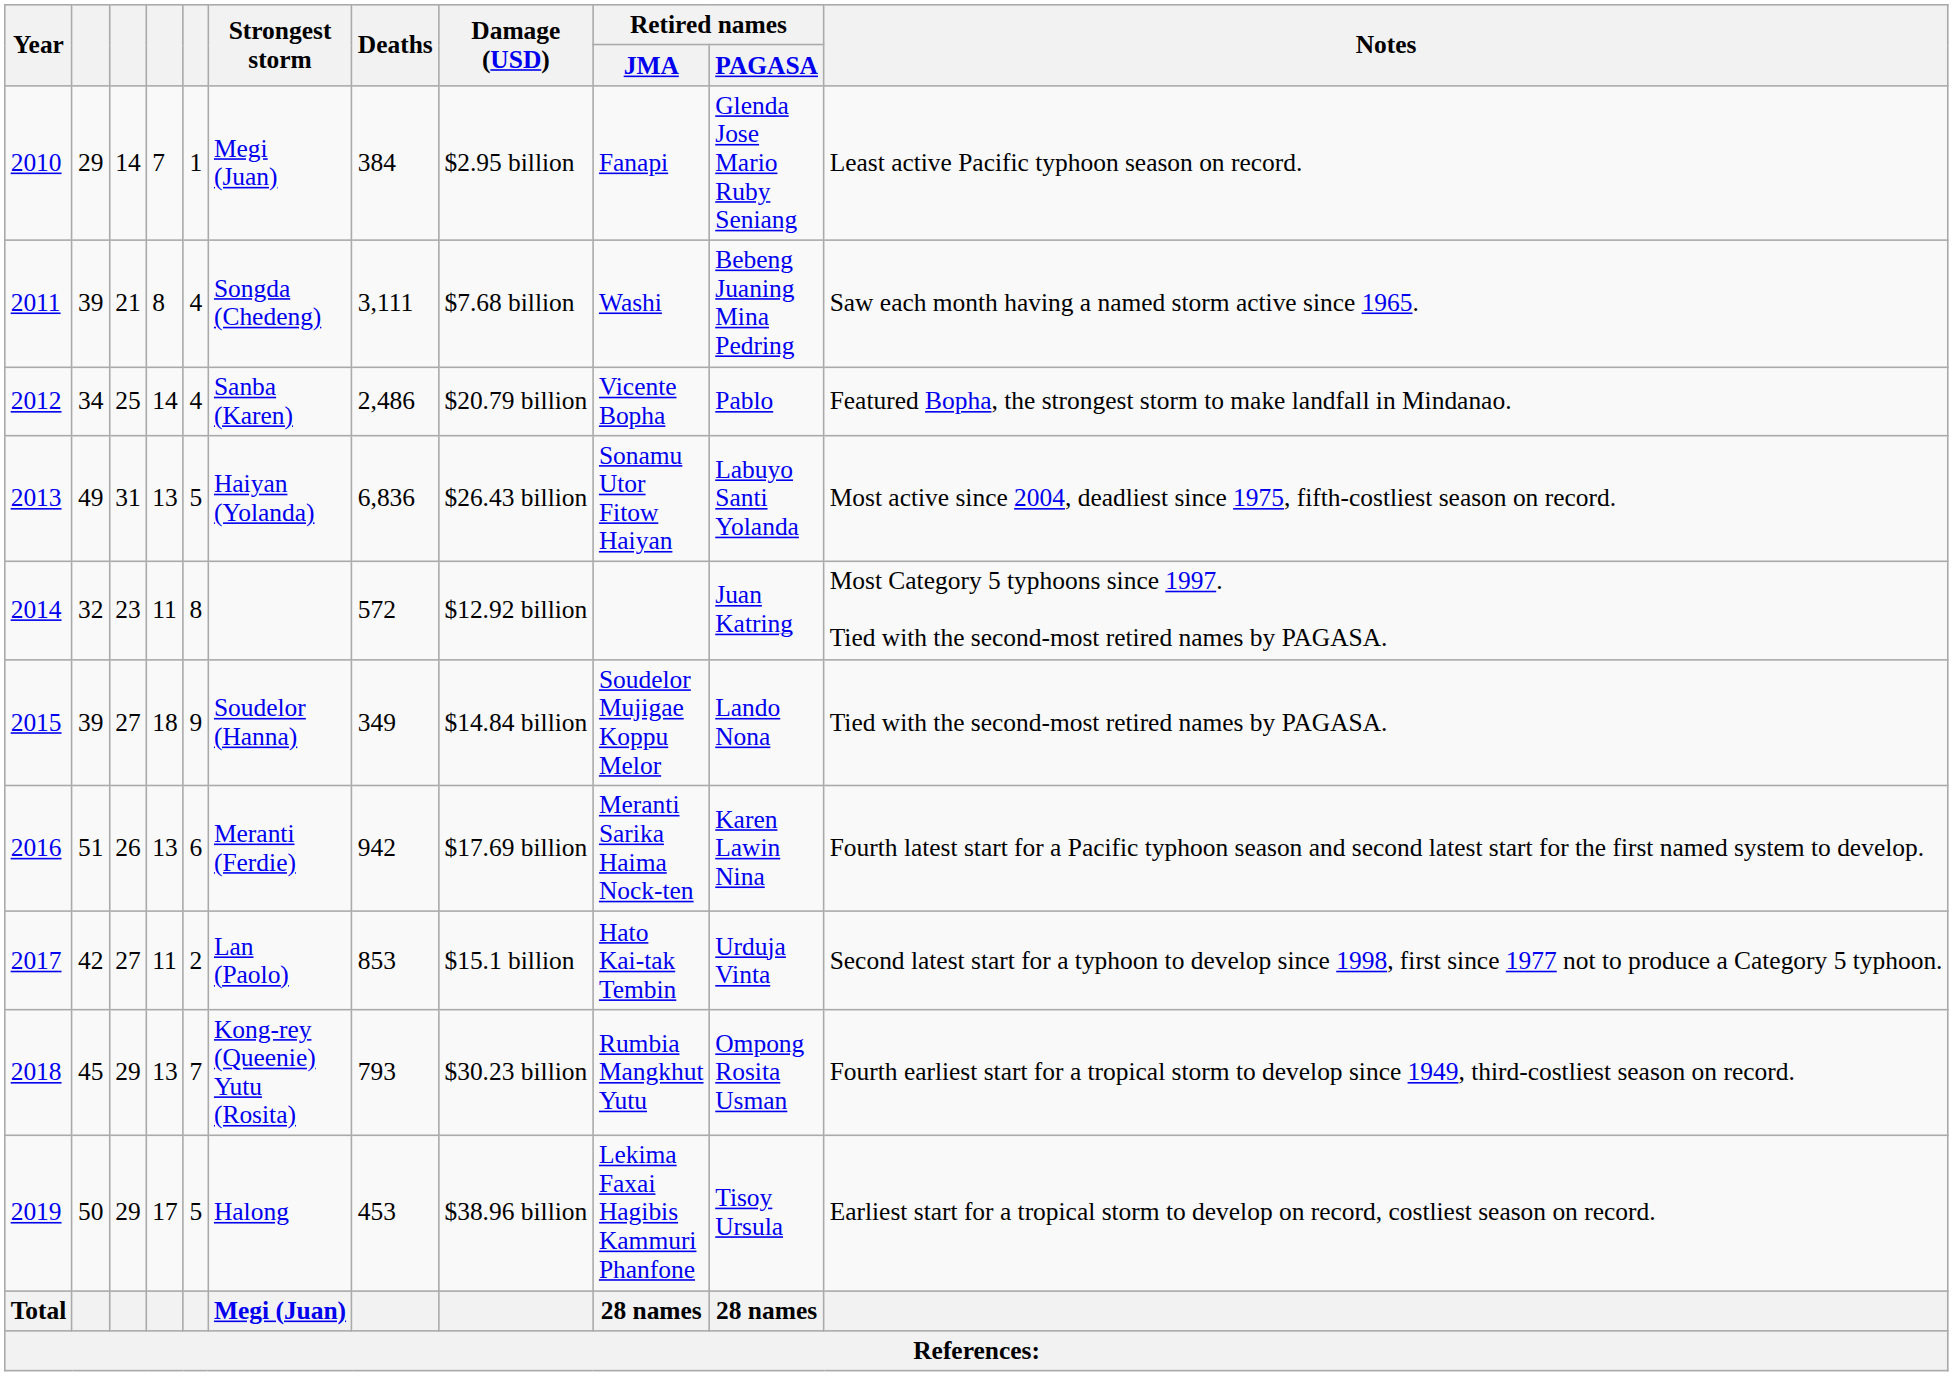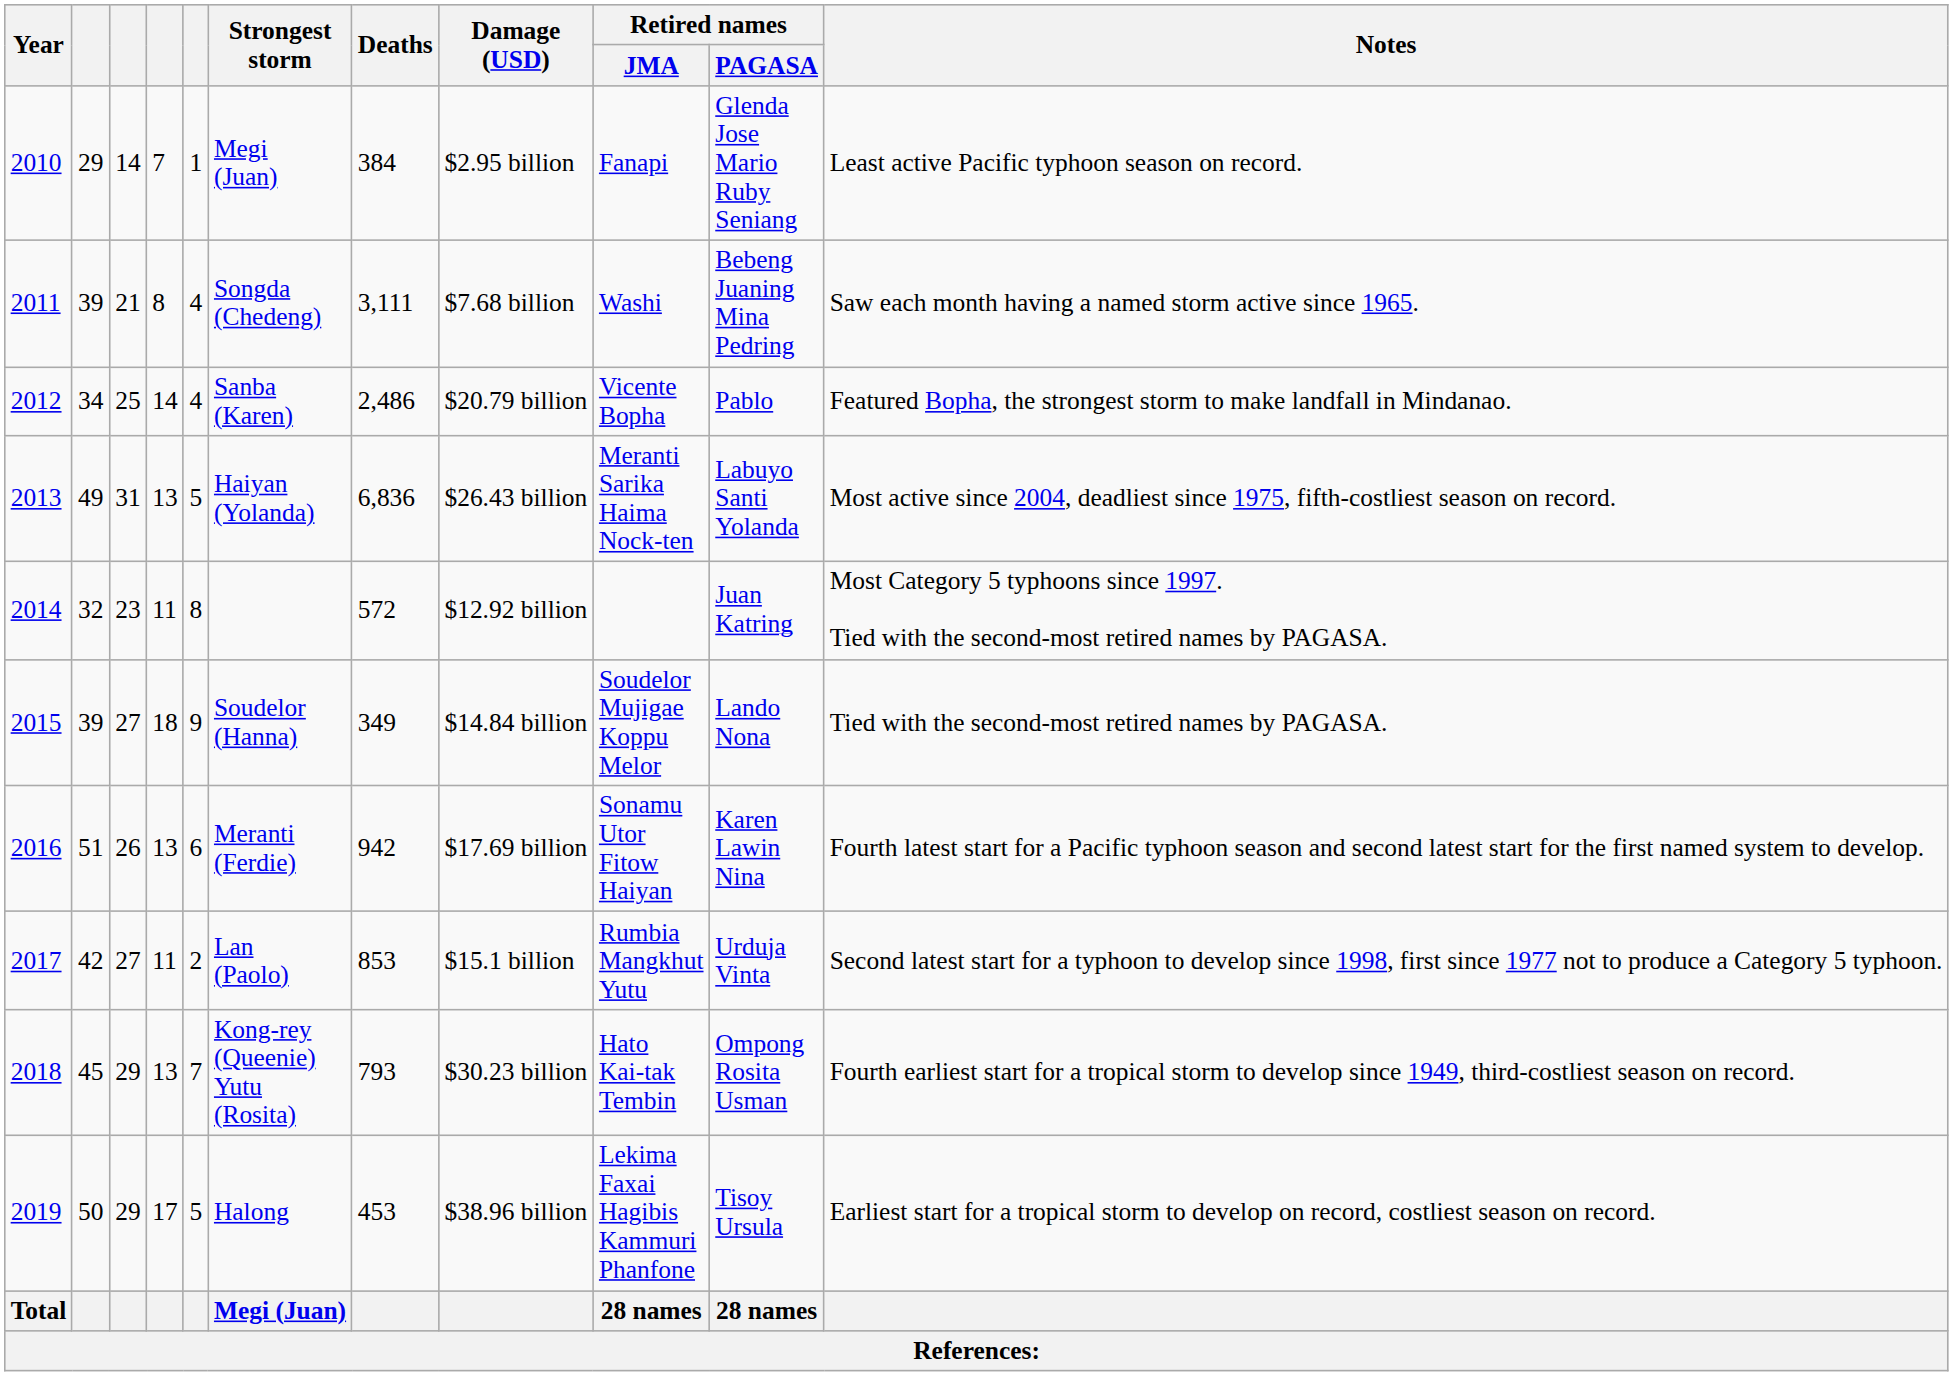 <table class="wikitable sortable">
 <tr>
 <th rowspan=2>Year</th>
 <th rowspan=2></th>
 <th rowspan=2></th>
 <th rowspan=2></th>
 <th rowspan=2></th>
 <th rowspan=2>Strongest<br>storm</th>
 <th rowspan=2>Deaths</th>
 <th rowspan=2>Damage<br>(<a href='#'>USD</a>)</th>
 <th colspan=2>Retired names</th>
 <th rowspan=2>Notes</th>
 </tr>
 <tr>
 <th><a href='#'>JMA</a></th>
 <th><a href='#'>PAGASA</a></th>
 </tr>
 <tr>
 <td><a href='#'>2010</a></td>
 <td>29</td>
 <td>14</td>
 <td>7</td>
 <td>1</td>
 <td> <a href='#'>Megi<br>(Juan)</a></td>
 <td>384</td>
 <td>$2.95 billion</td>
 <td> <a href='#'>Fanapi</a></td>
 <td> <a href='#'>Glenda</a><br> <a href='#'>Jose</a><br> <a href='#'>Mario</a><br> <a href='#'>Ruby</a><br> <a href='#'>Seniang</a></td>
 <td>Least active Pacific typhoon season on record.</td>
 </tr>
 <tr>
 <td><a href='#'>2011</a></td>
 <td>39</td>
 <td>21</td>
 <td>8</td>
 <td>4</td>
 <td> <a href='#'>Songda<br>(Chedeng)</a></td>
 <td>3,111</td>
 <td>$7.68 billion</td>
 <td> <a href='#'>Washi</a></td>
 <td> <a href='#'>Bebeng</a><br> <a href='#'>Juaning</a><br> <a href='#'>Mina</a><br> <a href='#'>Pedring</a><br></td>
 <td>Saw each month having a named storm active since <a href='#'>1965</a>.</td>
 </tr>
 <tr>
 <td><a href='#'>2012</a></td>
 <td>34</td>
 <td>25</td>
 <td>14</td>
 <td>4</td>
 <td> <a href='#'>Sanba<br>(Karen)</a></td>
 <td>2,486</td>
 <td>$20.79 billion</td>
 <td> <a href='#'>Vicente</a><br> <a href='#'>Bopha</a></td>
 <td> <a href='#'>Pablo</a></td>
 <td>Featured <a href='#'>Bopha</a>, the strongest storm to make landfall in Mindanao.</td>
 </tr>
 <tr>
 <td><a href='#'>2013</a></td>
 <td>49</td>
 <td>31</td>
 <td>13</td>
 <td>5</td>
 <td> <a href='#'>Haiyan<br>(Yolanda)</a></td>
 <td>6,836</td>
 <td>$26.43 billion</td>
-<td> <a href='#'>Sonamu</a><br> <a href='#'>Utor</a><br> <a href='#'>Fitow</a><br> <a href='#'>Haiyan</a></td>
+<td> <a href='#'>Meranti</a><br> <a href='#'>Sarika</a><br> <a href='#'>Haima</a><br> <a href='#'>Nock-ten</a></td>
 <td> <a href='#'>Labuyo</a><br> <a href='#'>Santi</a><br> <a href='#'>Yolanda</a></td>
 <td>Most active since <a href='#'>2004</a>, deadliest since <a href='#'>1975</a>, fifth-costliest season on record.</td>
 </tr>
 <tr>
 <td><a href='#'>2014</a></td>
 <td>32</td>
 <td>23</td>
 <td>11</td>
 <td>8</td>
 <td></td>
 <td>572</td>
 <td>$12.92 billion</td>
 <td></td>
 <td> <a href='#'>Juan</a><br> <a href='#'>Katring</a></td>
 <td>Most Category 5 typhoons since <a href='#'>1997</a>.<br><br>Tied with the second-most retired names by PAGASA.</td>
 </tr>
 <tr>
 <td><a href='#'>2015</a></td>
 <td>39</td>
 <td>27</td>
 <td>18</td>
 <td>9</td>
 <td> <a href='#'>Soudelor<br>(Hanna)</a></td>
 <td>349</td>
 <td>$14.84 billion</td>
 <td> <a href='#'>Soudelor</a><br> <a href='#'>Mujigae</a><br> <a href='#'>Koppu</a><br> <a href='#'>Melor</a></td>
 <td> <a href='#'>Lando</a><br> <a href='#'>Nona</a></td>
 <td>Tied with the second-most retired names by PAGASA.</td>
 </tr>
 <tr>
 <td><a href='#'>2016</a></td>
 <td>51</td>
 <td>26</td>
 <td>13</td>
 <td>6</td>
 <td> <a href='#'>Meranti<br>(Ferdie)</a></td>
 <td>942</td>
 <td>$17.69 billion</td>
-<td> <a href='#'>Meranti</a><br> <a href='#'>Sarika</a><br> <a href='#'>Haima</a><br> <a href='#'>Nock-ten</a></td>
+<td> <a href='#'>Sonamu</a><br> <a href='#'>Utor</a><br> <a href='#'>Fitow</a><br> <a href='#'>Haiyan</a></td>
 <td> <a href='#'>Karen</a><br> <a href='#'>Lawin</a><br> <a href='#'>Nina</a></td>
 <td>Fourth latest start for a Pacific typhoon season and second latest start for the first named system to develop.</td>
 </tr>
 <tr>
 <td><a href='#'>2017</a></td>
 <td>42</td>
 <td>27</td>
 <td>11</td>
 <td>2</td>
 <td> <a href='#'>Lan<br>(Paolo)</a></td>
 <td>853</td>
 <td>$15.1 billion</td>
-<td> <a href='#'>Hato</a><br> <a href='#'>Kai-tak</a><br> <a href='#'>Tembin</a></td>
+<td> <a href='#'>Rumbia</a><br> <a href='#'>Mangkhut</a><br> <a href='#'>Yutu</a></td>
 <td> <a href='#'>Urduja</a><br> <a href='#'>Vinta</a></td>
 <td>Second latest start for a typhoon to develop since <a href='#'>1998</a>, first since <a href='#'>1977</a> not to produce a Category 5 typhoon.</td>
 </tr>
 <tr>
 <td><a href='#'>2018</a></td>
 <td>45</td>
 <td>29</td>
 <td>13</td>
 <td>7</td>
 <td> <a href='#'>Kong-rey<br>(Queenie)</a><br> <a href='#'>Yutu<br>(Rosita)</a></td>
 <td>793</td>
 <td>$30.23 billion</td>
-<td> <a href='#'>Rumbia</a><br> <a href='#'>Mangkhut</a><br> <a href='#'>Yutu</a></td>
+<td> <a href='#'>Hato</a><br> <a href='#'>Kai-tak</a><br> <a href='#'>Tembin</a></td>
 <td> <a href='#'>Ompong</a><br> <a href='#'>Rosita</a><br> <a href='#'>Usman</a></td>
 <td>Fourth earliest start for a tropical storm to develop since <a href='#'>1949</a>, third-costliest season on record.</td>
 </tr>
 <tr>
 <td><a href='#'>2019</a></td>
 <td>50</td>
 <td>29</td>
 <td>17</td>
 <td>5</td>
 <td> <a href='#'>Halong</a></td>
 <td>453</td>
 <td>$38.96 billion</td>
 <td> <a href='#'>Lekima</a><br> <a href='#'>Faxai</a><br> <a href='#'>Hagibis</a><br> <a href='#'>Kammuri</a><br> <a href='#'>Phanfone</a></td>
 <td> <a href='#'>Tisoy</a><br> <a href='#'>Ursula</a></td>
 <td>Earliest start for a tropical storm to develop on record, costliest season on record.</td>
 </tr>
 <tr class="sortbottom">
 <th>Total</th>
 <th></th>
 <th></th>
 <th></th>
 <th></th>
 <th> <a href='#'>Megi (Juan)</a></th>
 <th></th>
 <th></th>
 <th>28 names</th>
 <th>28 names</th>
 <th></th>
 </tr>
 <tr>
 <th colspan=11>References:</th>
 </tr>
 </table>
